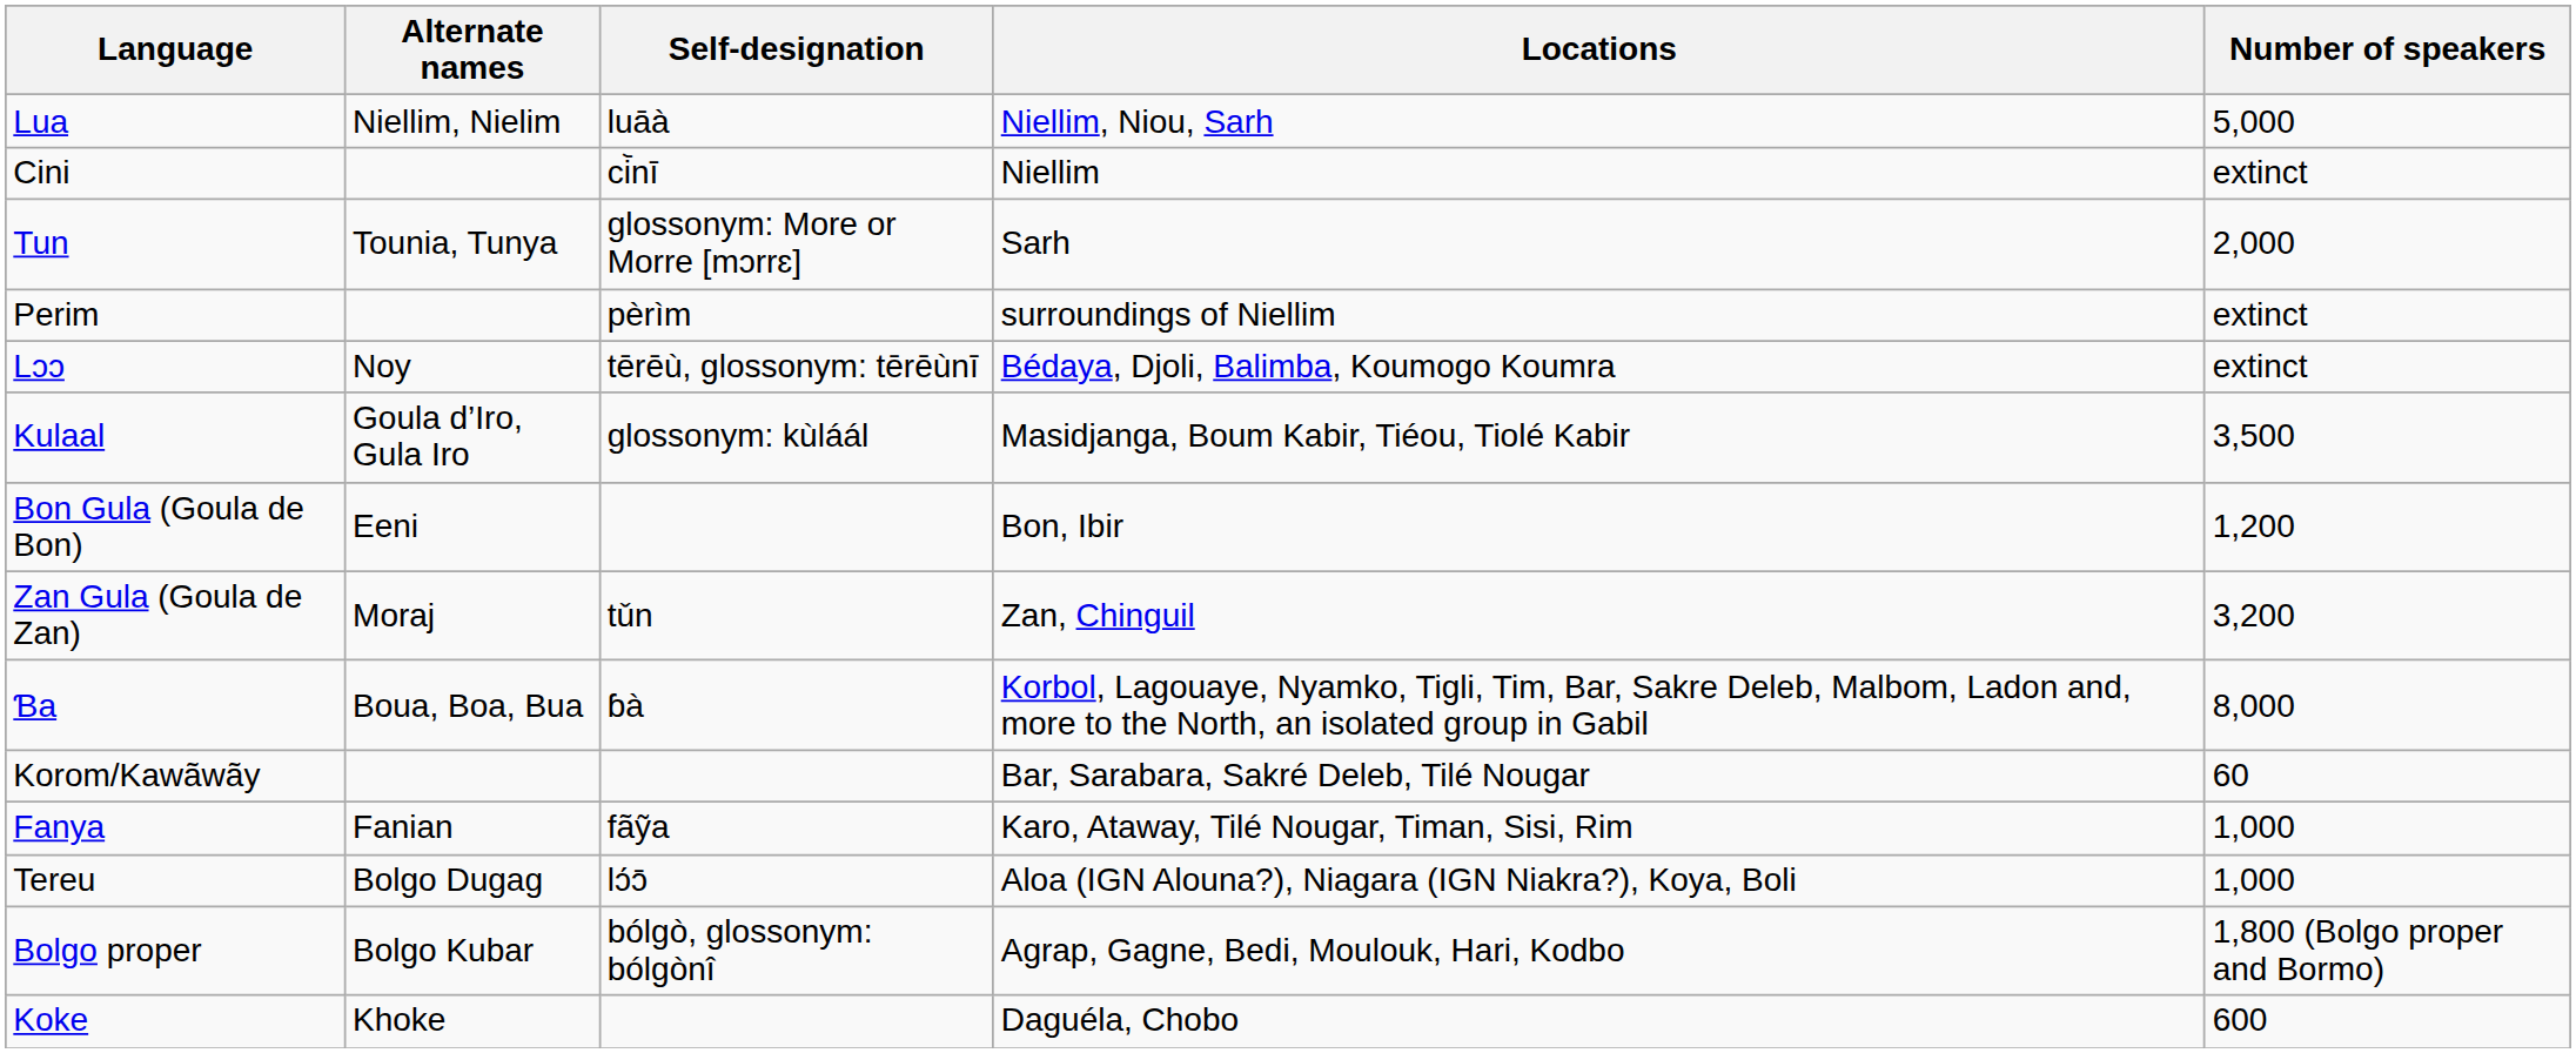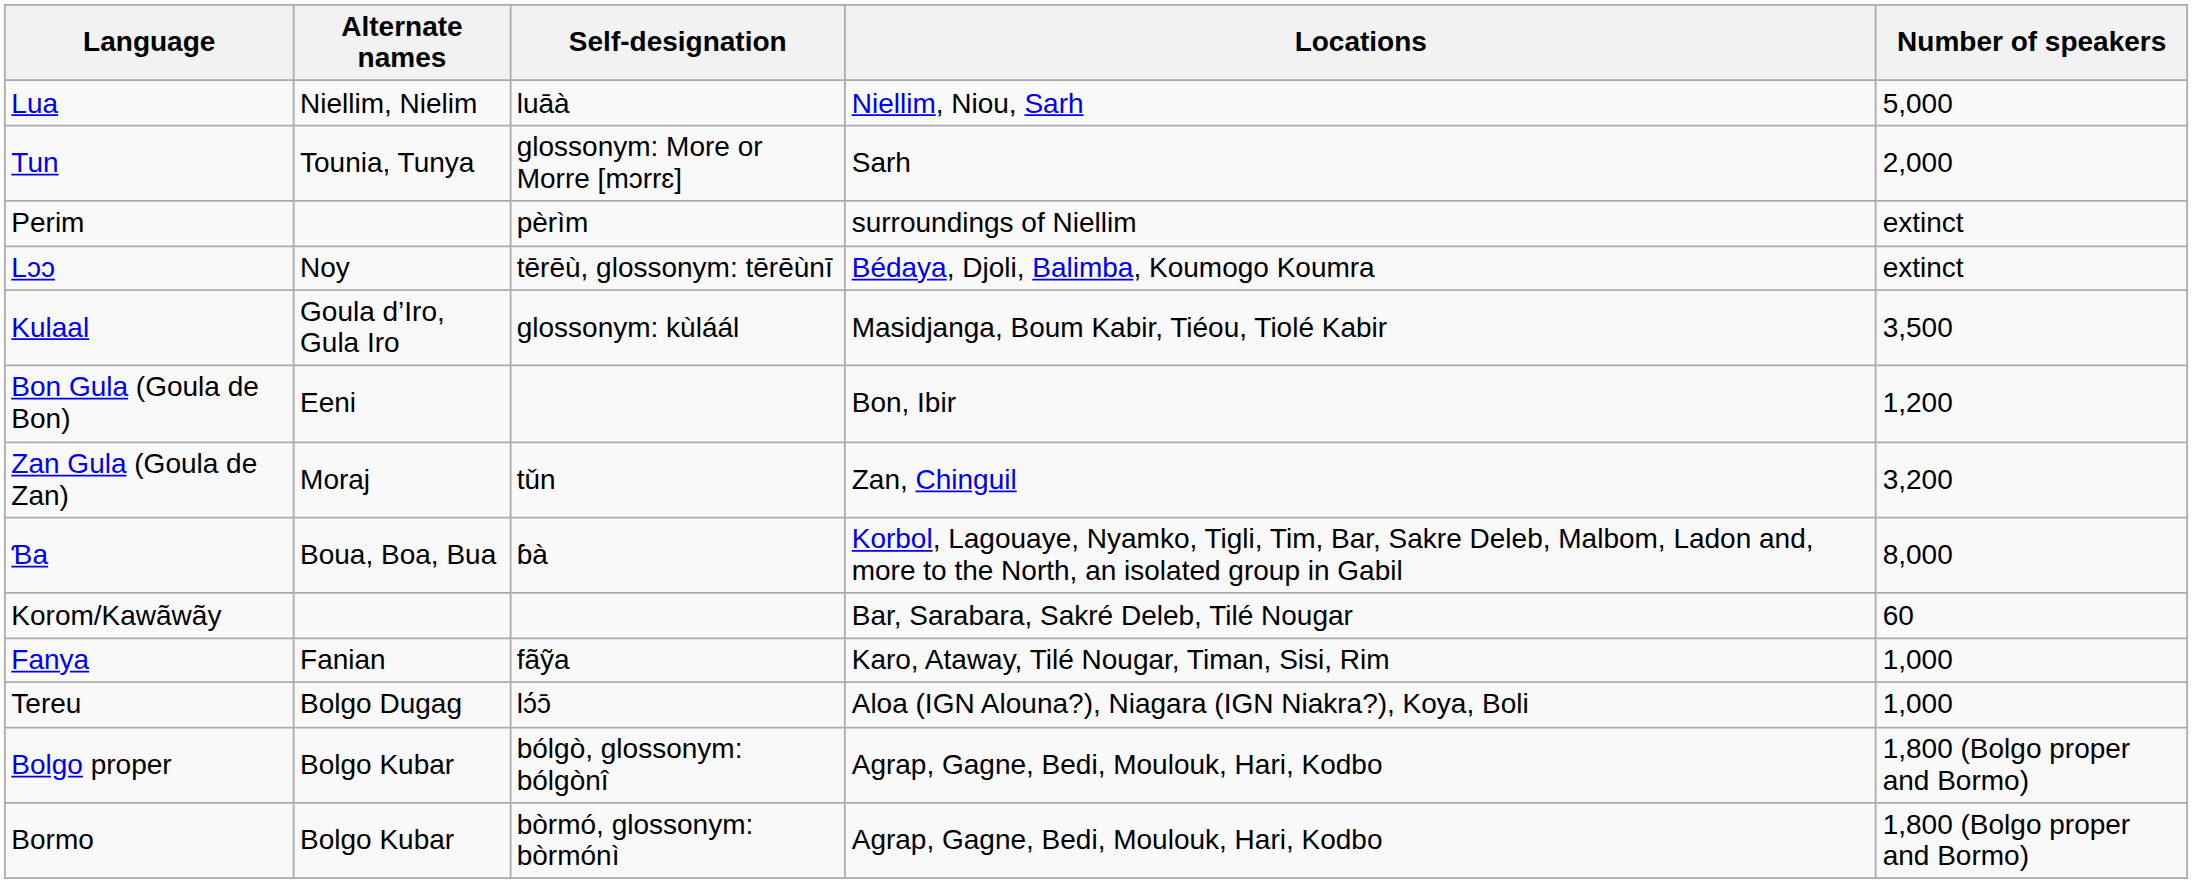 <table class="wikitable sortable">
 <tr>
 <th>Language</th>
 <th>Alternate names</th>
 <th>Self-designation</th>
 <th>Locations</th>
 <th>Number of speakers</th>
 </tr>
 <tr>
 <td><a href='#'>Lua</a></td>
 <td>Niellim, Nielim</td>
 <td>luāà</td>
 <td><a href='#'>Niellim</a>, Niou, <a href='#'>Sarh</a></td>
 <td>5,000</td>
-</tr>
-<tr>
-<td>Cini</td>
-<td></td>
-<td>ci᷅nī</td>
-<td>Niellim</td>
-<td>extinct</td>
 </tr>
 <tr>
 <td><a href='#'>Tun</a></td>
 <td>Tounia, Tunya</td>
 <td>glossonym: More or Morre [mɔrrɛ]</td>
 <td>Sarh</td>
 <td>2,000</td>
 </tr>
 <tr>
 <td>Perim</td>
 <td></td>
 <td>pèrìm</td>
 <td>surroundings of Niellim</td>
 <td>extinct</td>
 </tr>
 <tr>
 <td><a href='#'>Lɔɔ</a></td>
 <td>Noy</td>
 <td>tērēù, glossonym: tērēùnī</td>
 <td><a href='#'>Bédaya</a>, Djoli, <a href='#'>Balimba</a>, Koumogo Koumra</td>
 <td>extinct</td>
 </tr>
 <tr>
 <td><a href='#'>Kulaal</a></td>
 <td>Goula d’Iro, Gula Iro</td>
 <td>glossonym: kùláál</td>
 <td>Masidjanga, Boum Kabir, Tiéou, Tiolé Kabir</td>
 <td>3,500</td>
 </tr>
 <tr>
 <td><a href='#'>Bon Gula</a> (Goula de Bon)</td>
 <td>Eeni</td>
 <td></td>
 <td>Bon, Ibir</td>
 <td>1,200</td>
 </tr>
 <tr>
 <td><a href='#'>Zan Gula</a> (Goula de Zan)</td>
 <td>Moraj</td>
 <td>tǔn</td>
 <td>Zan, <a href='#'>Chinguil</a></td>
 <td>3,200</td>
 </tr>
 <tr>
 <td><a href='#'>Ɓa</a></td>
 <td>Boua, Boa, Bua</td>
 <td>ɓà</td>
 <td><a href='#'>Korbol</a>, Lagouaye, Nyamko, Tigli, Tim, Bar, Sakre Deleb, Malbom, Ladon and, more to the North, an isolated group in Gabil</td>
 <td>8,000</td>
 </tr>
 <tr>
 <td>Korom/Kawãwãy</td>
 <td></td>
 <td></td>
 <td>Bar, Sarabara, Sakré Deleb, Tilé Nougar</td>
 <td>60</td>
 </tr>
 <tr>
 <td><a href='#'>Fanya</a></td>
 <td>Fanian</td>
 <td>fãỹa</td>
 <td>Karo, Ataway, Tilé Nougar, Timan, Sisi, Rim</td>
 <td>1,000</td>
 </tr>
 <tr>
 <td>Tereu</td>
 <td>Bolgo Dugag</td>
 <td>lɔ́ɔ̄</td>
 <td>Aloa (IGN Alouna?), Niagara (IGN Niakra?), Koya, Boli</td>
 <td>1,000</td>
 </tr>
 <tr>
 <td><a href='#'>Bolgo</a> proper</td>
 <td>Bolgo Kubar</td>
 <td>bólgò, glossonym: bólgònî</td>
 <td>Agrap, Gagne, Bedi, Moulouk, Hari, Kodbo</td>
 <td>1,800 (Bolgo proper and Bormo)</td>
 </tr>
 <tr>
-<td><a href='#'>Koke</a></td>
-<td>Khoke</td>
-<td></td>
-<td>Daguéla, Chobo</td>
-<td>600</td>
+<td>Bormo</td>
+<td>Bolgo Kubar</td>
+<td>bòrmó, glossonym: bòrmónì</td>
+<td>Agrap, Gagne, Bedi, Moulouk, Hari, Kodbo</td>
+<td>1,800 (Bolgo proper and Bormo)</td>
 </tr>
 </table>
